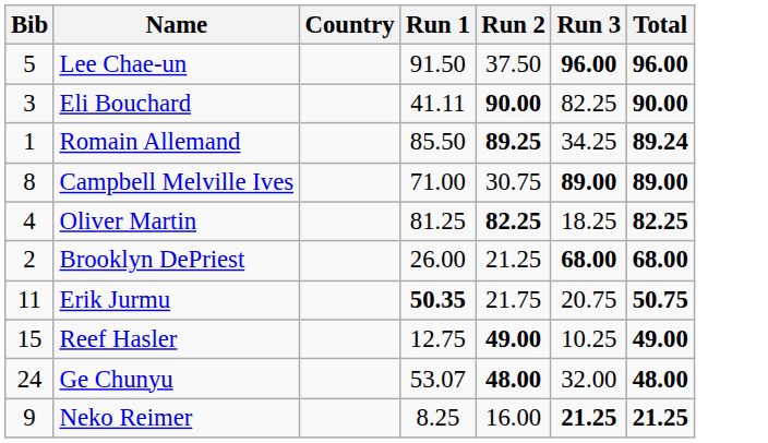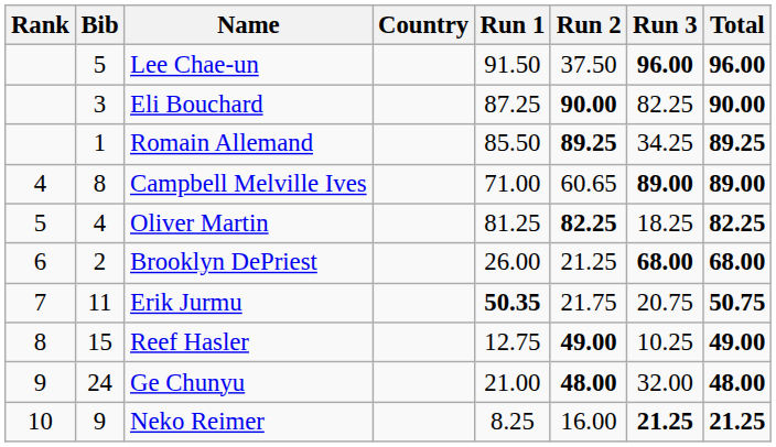 <table class="wikitable sortable" style="text-align:center">
 <tr>
+<th>Rank</th>
 <th>Bib</th>
 <th>Name</th>
 <th>Country</th>
 <th>Run 1</th>
 <th>Run 2</th>
 <th>Run 3</th>
 <th>Total</th>
 </tr>
 <tr>
+<td></td>
 <td>5</td>
 <td align=left><a href='#'>Lee Chae-un</a></td>
 <td align=left></td>
 <td>91.50</td>
 <td>37.50</td>
 <td><strong>96.00</strong></td>
 <td><strong>96.00</strong></td>
 </tr>
 <tr>
+<td></td>
 <td>3</td>
 <td align=left><a href='#'>Eli Bouchard</a></td>
 <td align=left></td>
-<td>41.11</td>
+<td>87.25</td>
 <td><strong>90.00</strong></td>
 <td>82.25</td>
 <td><strong>90.00</strong></td>
 </tr>
 <tr>
+<td></td>
 <td>1</td>
 <td align=left><a href='#'>Romain Allemand</a></td>
 <td align=left></td>
 <td>85.50</td>
 <td><strong>89.25</strong></td>
 <td>34.25</td>
-<td><strong>89.24</strong></td>
+<td><strong>89.25</strong></td>
 </tr>
 <tr>
+<td>4</td>
 <td>8</td>
 <td align=left><a href='#'>Campbell Melville Ives</a></td>
 <td align=left></td>
 <td>71.00</td>
-<td>30.75</td>
+<td>60.65</td>
 <td><strong>89.00</strong></td>
 <td><strong>89.00</strong></td>
 </tr>
 <tr>
+<td>5</td>
 <td>4</td>
 <td align=left><a href='#'>Oliver Martin</a></td>
 <td align=left></td>
 <td>81.25</td>
 <td><strong>82.25</strong></td>
 <td>18.25</td>
 <td><strong>82.25</strong></td>
 </tr>
 <tr>
+<td>6</td>
 <td>2</td>
 <td align=left><a href='#'>Brooklyn DePriest</a></td>
 <td align=left></td>
 <td>26.00</td>
 <td>21.25</td>
 <td><strong>68.00</strong></td>
 <td><strong>68.00</strong></td>
 </tr>
 <tr>
+<td>7</td>
 <td>11</td>
 <td align=left><a href='#'>Erik Jurmu</a></td>
 <td align=left></td>
 <td><strong>50.35</strong></td>
 <td>21.75</td>
 <td>20.75</td>
 <td><strong>50.75</strong></td>
 </tr>
 <tr>
+<td>8</td>
 <td>15</td>
 <td align=left><a href='#'>Reef Hasler</a></td>
 <td align=left></td>
 <td>12.75</td>
 <td><strong>49.00</strong></td>
 <td>10.25</td>
 <td><strong>49.00</strong></td>
 </tr>
 <tr>
+<td>9</td>
 <td>24</td>
 <td align=left><a href='#'>Ge Chunyu</a></td>
 <td align=left></td>
-<td>53.07</td>
+<td>21.00</td>
 <td><strong>48.00</strong></td>
 <td>32.00</td>
 <td><strong>48.00</strong></td>
 </tr>
 <tr>
+<td>10</td>
 <td>9</td>
 <td align=left><a href='#'>Neko Reimer</a></td>
 <td align=left></td>
 <td>8.25</td>
 <td>16.00</td>
 <td><strong>21.25</strong></td>
 <td><strong>21.25</strong></td>
 </tr>
 </table>
